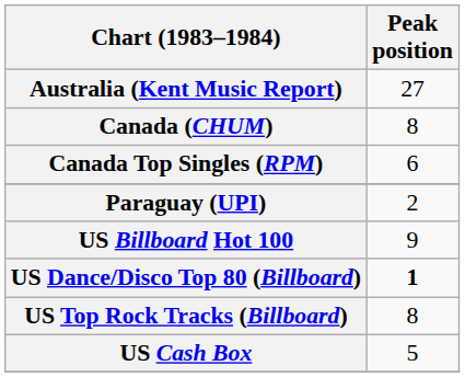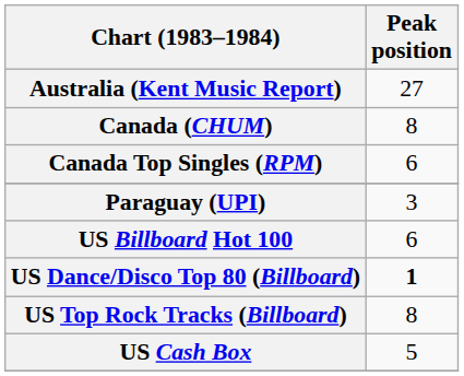 <table class="wikitable plainrowheaders sortable" style="text-align:center">
 <tr>
 <th scope="col">Chart (1983–1984)</th>
 <th scope="col">Peak<br>position</th>
 </tr>
 <tr>
 <th scope="row">Australia (<a href='#'>Kent Music Report</a>)</th>
 <td>27</td>
 </tr>
 <tr>
 <th scope="row">Canada (<a href='#'><em>CHUM</em></a>)</th>
 <td>8</td>
 </tr>
 <tr>
 <th scope="row">Canada Top Singles (<a href='#'><em>RPM</em></a>)</th>
 <td>6</td>
 </tr>
 <tr>
 </tr>
 <tr>
 <th scope="row">Paraguay (<a href='#'>UPI</a>)</th>
-<td>2</td>
+<td>3</td>
 </tr>
 <tr>
 <th scope="row">US <a href='#'><em>Billboard</em></a> <a href='#'>Hot 100</a></th>
-<td>9</td>
+<td>6</td>
 </tr>
 <tr>
 <th scope="row">US <a href='#'>Dance/Disco Top 80</a> (<a href='#'><em>Billboard</em></a>)</th>
 <td><strong>1</strong></td>
 </tr>
 <tr>
 <th scope="row">US <a href='#'>Top Rock Tracks</a> (<a href='#'><em>Billboard</em></a>)</th>
 <td>8</td>
 </tr>
 <tr>
 <th scope="row">US <a href='#'><em>Cash Box</em></a></th>
 <td>5</td>
 </tr>
 <tr>
 </tr>
 </table>
